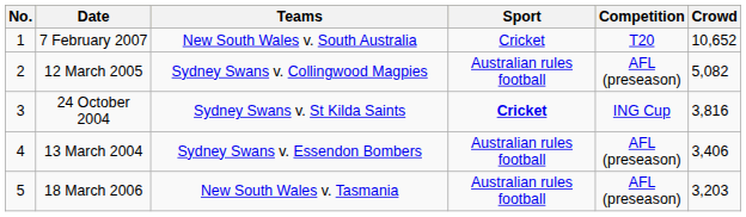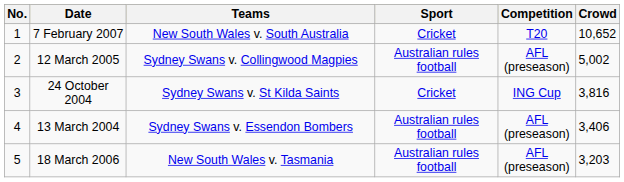 <table class="wikitable sortable" style="width:800px;">
 <tr style="background:#bdb76b;">
 <th width=1%>No.</th>
 <th width=17%>Date</th>
 <th width=46%>Teams</th>
 <th width=22%>Sport</th>
 <th width=8%>Competition</th>
 <th width=6%>Crowd</th>
 </tr>
 <tr>
 <td align=center>1</td>
 <td align=center>7 February 2007</td>
 <td align=center><a href='#'>New South Wales</a> v. <a href='#'>South Australia</a></td>
 <td align=center><a href='#'>Cricket</a></td>
 <td align=center><a href='#'>T20</a></td>
 <td>10,652</td>
 </tr>
 <tr>
 <td align=center>2</td>
 <td align=center>12 March 2005</td>
 <td align=center><a href='#'>Sydney Swans</a> v. <a href='#'>Collingwood Magpies</a></td>
 <td align=center><a href='#'>Australian rules football</a></td>
 <td align=center><a href='#'>AFL</a> (preseason)</td>
-<td>5,082</td>
+<td>5,002</td>
 </tr>
 <tr>
 <td align=center>3</td>
 <td align=center>24 October 2004</td>
 <td align=center><a href='#'>Sydney Swans</a> v. <a href='#'>St Kilda Saints</a></td>
-<td align=center><strong><a href='#'>Cricket</a></strong></td>
+<td align=center><a href='#'>Cricket</a></td>
 <td align=center><a href='#'>ING Cup</a></td>
 <td>3,816</td>
 </tr>
 <tr>
 <td align=center>4</td>
 <td align=center>13 March 2004</td>
 <td align=center><a href='#'>Sydney Swans</a> v. <a href='#'>Essendon Bombers</a></td>
 <td align=center><a href='#'>Australian rules football</a></td>
 <td align=center><a href='#'>AFL</a> (preseason)</td>
 <td>3,406</td>
 </tr>
 <tr>
 <td align=center>5</td>
 <td align=center>18 March 2006</td>
 <td align=center><a href='#'>New South Wales</a> v. <a href='#'>Tasmania</a></td>
 <td align=center><a href='#'>Australian rules football</a></td>
 <td align=center><a href='#'>AFL</a> (preseason)</td>
 <td>3,203</td>
 </tr>
 </table>
